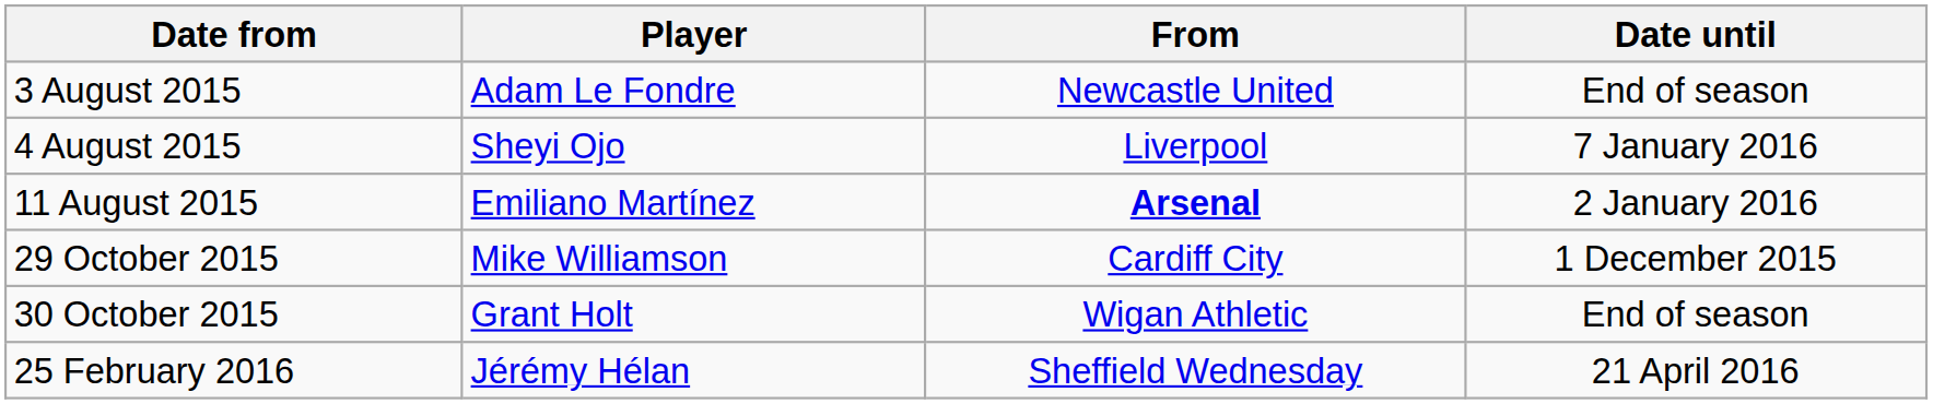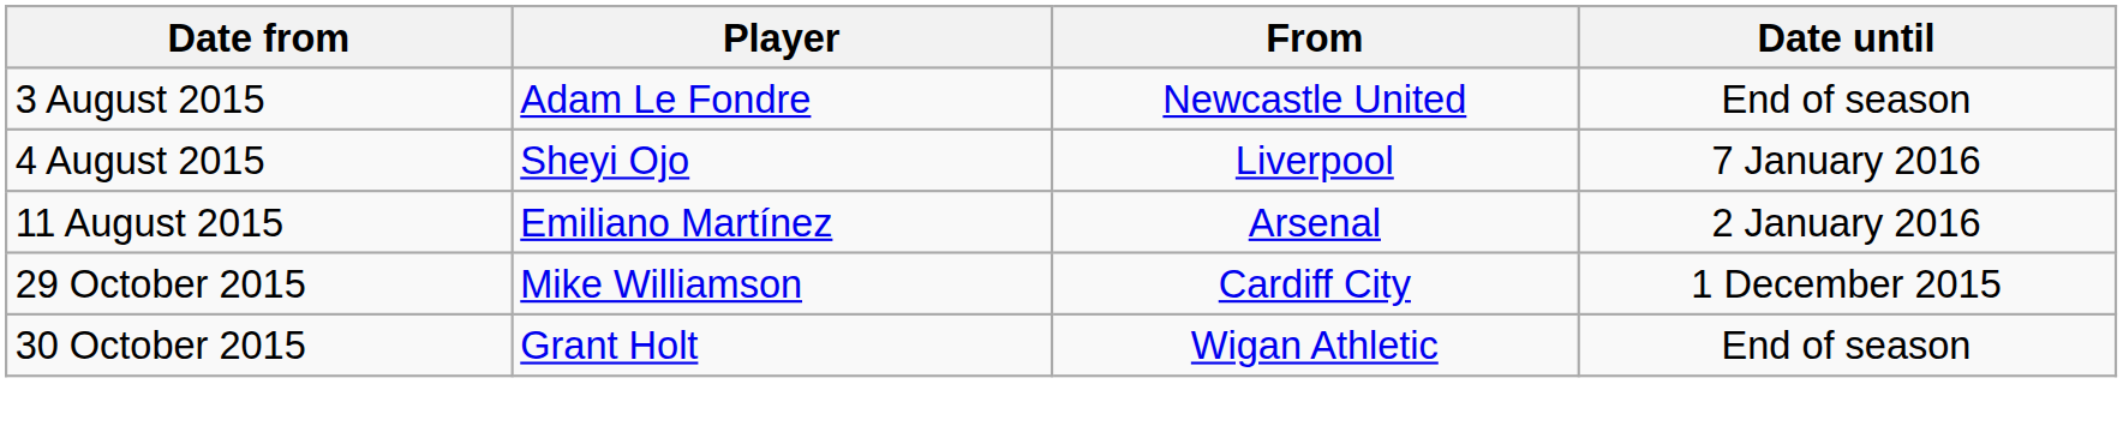 <table class="wikitable" style="text-align:center; font-size:95%;width:65%; text-align:left">
 <tr>
 <th>Date from</th>
 <th>Player</th>
 <th>From</th>
 <th>Date until</th>
 </tr>
 <tr --->
 <td>3 August 2015</td>
 <td> <a href='#'>Adam Le Fondre</a></td>
 <td style="text-align:center;"> <a href='#'>Newcastle United</a></td>
 <td style="text-align:center;">End of season</td>
 </tr>
 <tr --->
 <td>4 August 2015</td>
 <td> <a href='#'>Sheyi Ojo</a></td>
 <td style="text-align:center;"> <a href='#'>Liverpool</a></td>
 <td style="text-align:center;">7 January 2016</td>
 </tr>
 <tr --->
 <td>11 August 2015</td>
 <td> <a href='#'>Emiliano Martínez</a></td>
-<td style="text-align:center;"><strong> <a href='#'>Arsenal</a></strong></td>
+<td style="text-align:center;"> <a href='#'>Arsenal</a></td>
 <td style="text-align:center;">2 January 2016</td>
 </tr>
 <tr --->
 <td>29 October 2015</td>
 <td> <a href='#'>Mike Williamson</a></td>
 <td style="text-align:center;"> <a href='#'>Cardiff City</a></td>
 <td style="text-align:center;">1 December 2015</td>
 </tr>
 <tr --->
 <td>30 October 2015</td>
 <td> <a href='#'>Grant Holt</a></td>
 <td style="text-align:center;"> <a href='#'>Wigan Athletic</a></td>
 <td style="text-align:center;">End of season</td>
 </tr>
-<tr --->
-<td>25 February 2016</td>
-<td> <a href='#'>Jérémy Hélan</a></td>
-<td style="text-align:center;"> <a href='#'>Sheffield Wednesday</a></td>
-<td style="text-align:center;">21 April 2016</td>
-</tr>
 </table>
